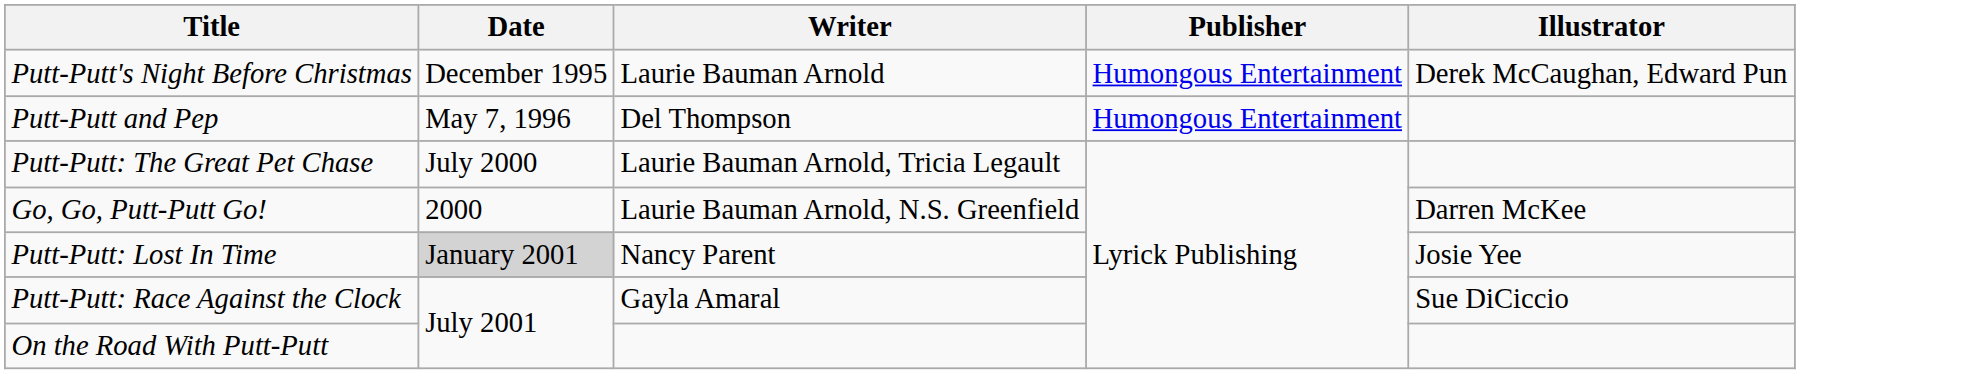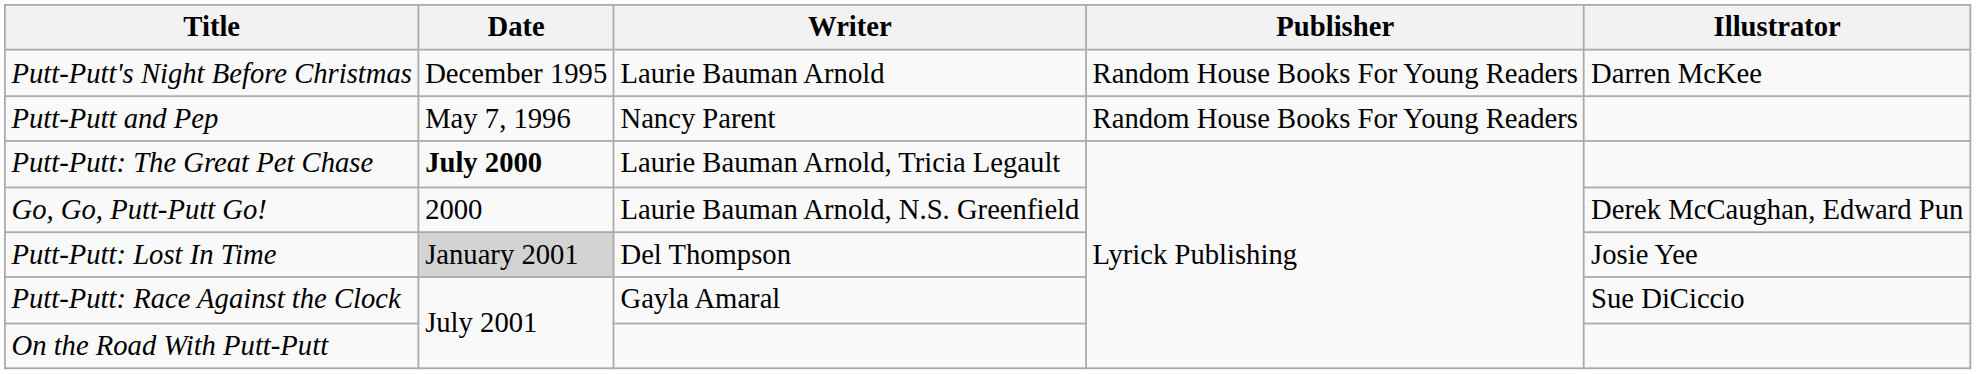 <table class="wikitable">
 <tr>
 <th>Title</th>
 <th>Date</th>
 <th>Writer</th>
 <th>Publisher</th>
 <th>Illustrator</th>
 </tr>
 <tr>
 <td><em>Putt-Putt's Night Before Christmas</em></td>
 <td>December 1995</td>
 <td>Laurie Bauman Arnold</td>
-<td><a href='#'>Humongous Entertainment</a></td>
-<td>Derek McCaughan, Edward Pun</td>
+<td>Random House Books For Young Readers</td>
+<td>Darren McKee</td>
 </tr>
 <tr>
 <td><em>Putt-Putt and Pep</em></td>
 <td>May 7, 1996</td>
-<td>Del Thompson</td>
-<td><a href='#'>Humongous Entertainment</a></td>
+<td>Nancy Parent</td>
+<td>Random House Books For Young Readers</td>
 <td></td>
 </tr>
 <tr>
 <td><em>Putt-Putt: The Great Pet Chase</em></td>
-<td>July 2000</td>
+<td><strong>July 2000</strong></td>
 <td>Laurie Bauman Arnold, Tricia Legault</td>
 <td rowspan="5">Lyrick Publishing</td>
 <td></td>
 </tr>
 <tr>
 <td><em>Go, Go, Putt-Putt Go!</em></td>
 <td>2000</td>
 <td>Laurie Bauman Arnold, N.S. Greenfield</td>
-<td>Darren McKee</td>
+<td>Derek McCaughan, Edward Pun</td>
 </tr>
 <tr>
 <td><em>Putt-Putt: Lost In Time</em></td>
 <td style="background: lightgrey;">January 2001</td>
-<td>Nancy Parent</td>
+<td>Del Thompson</td>
 <td>Josie Yee</td>
 </tr>
 <tr>
 <td><em>Putt-Putt: Race Against the Clock</em></td>
 <td rowspan="2">July 2001</td>
 <td>Gayla Amaral</td>
 <td>Sue DiCiccio</td>
 </tr>
 <tr>
 <td><em>On the Road With Putt-Putt</em></td>
 <td></td>
 <td></td>
 </tr>
 </table>
